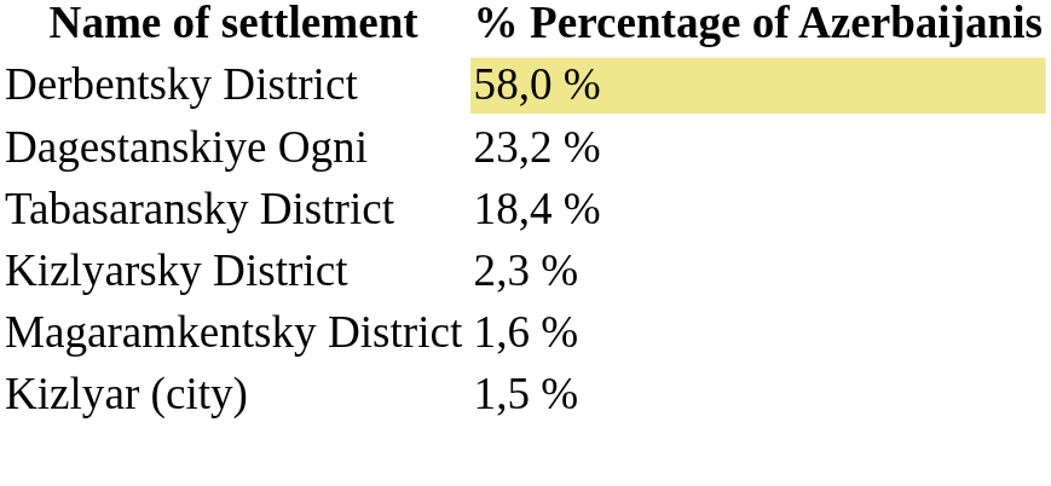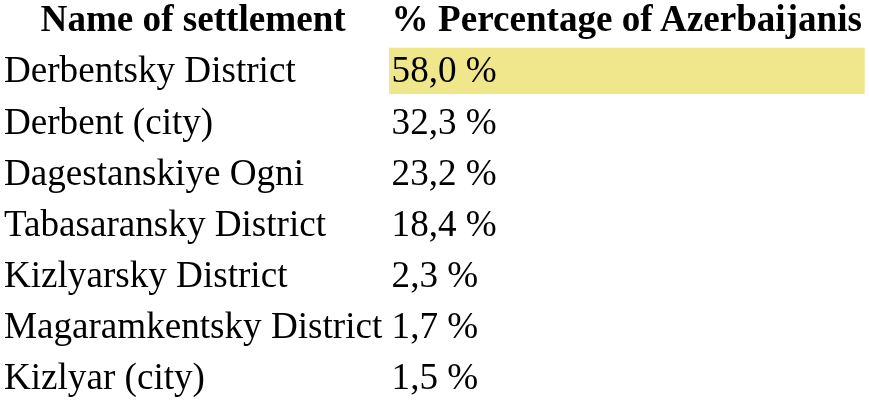 <table class="standard sortable">
 <tr>
 <th>Name of settlement</th>
 <th>% Percentage of Azerbaijanis</th>
 </tr>
 <tr>
 <td>Derbentsky District</td>
 <td style="background: khaki;">58,0 %</td>
+</tr>
+<tr>
+<td>Derbent (city)</td>
+<td>32,3 %</td>
 </tr>
 <tr>
 <td>Dagestanskiye Ogni</td>
 <td>23,2 %</td>
 </tr>
 <tr>
 <td>Tabasaransky District</td>
 <td>18,4 %</td>
 </tr>
 <tr>
 <td>Kizlyarsky District</td>
 <td>2,3 %</td>
 </tr>
 <tr>
 <td>Magaramkentsky District</td>
-<td>1,6 %</td>
+<td>1,7 %</td>
 </tr>
 <tr>
 <td>Kizlyar (city)</td>
 <td>1,5 %</td>
 </tr>
 <tr>
 </tr>
 </table>
